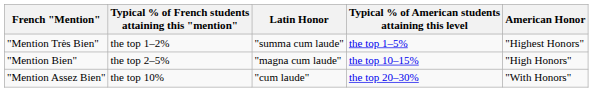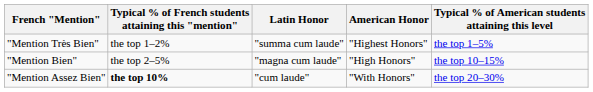 <table class="wikitable">
 <tr>
 <th>French "Mention"</th>
 <th>Typical % of French students<br>attaining this "mention"</th>
 <th>Latin Honor</th>
+<th>American Honor</th>
 <th>Typical % of American students<br>attaining this level</th>
-<th>American Honor</th>
 </tr>
 <tr>
 <td>"Mention Très Bien"</td>
 <td>the top 1–2%</td>
 <td>"summa cum laude"</td>
+<td>"Highest Honors"</td>
 <td><a href='#'>the top 1–5%</a></td>
-<td>"Highest Honors"</td>
 </tr>
 <tr>
 <td>"Mention Bien"</td>
 <td>the top 2–5%</td>
 <td>"magna cum laude"</td>
+<td>"High Honors"</td>
 <td><a href='#'>the top 10–15%</a></td>
-<td>"High Honors"</td>
 </tr>
 <tr>
 <td>"Mention Assez Bien"</td>
-<td>the top 10%</td>
+<td><strong>the top 10%</strong></td>
 <td>"cum laude"</td>
+<td>"With Honors"</td>
 <td><a href='#'>the top 20–30%</a></td>
-<td>"With Honors"</td>
 </tr>
 </table>
